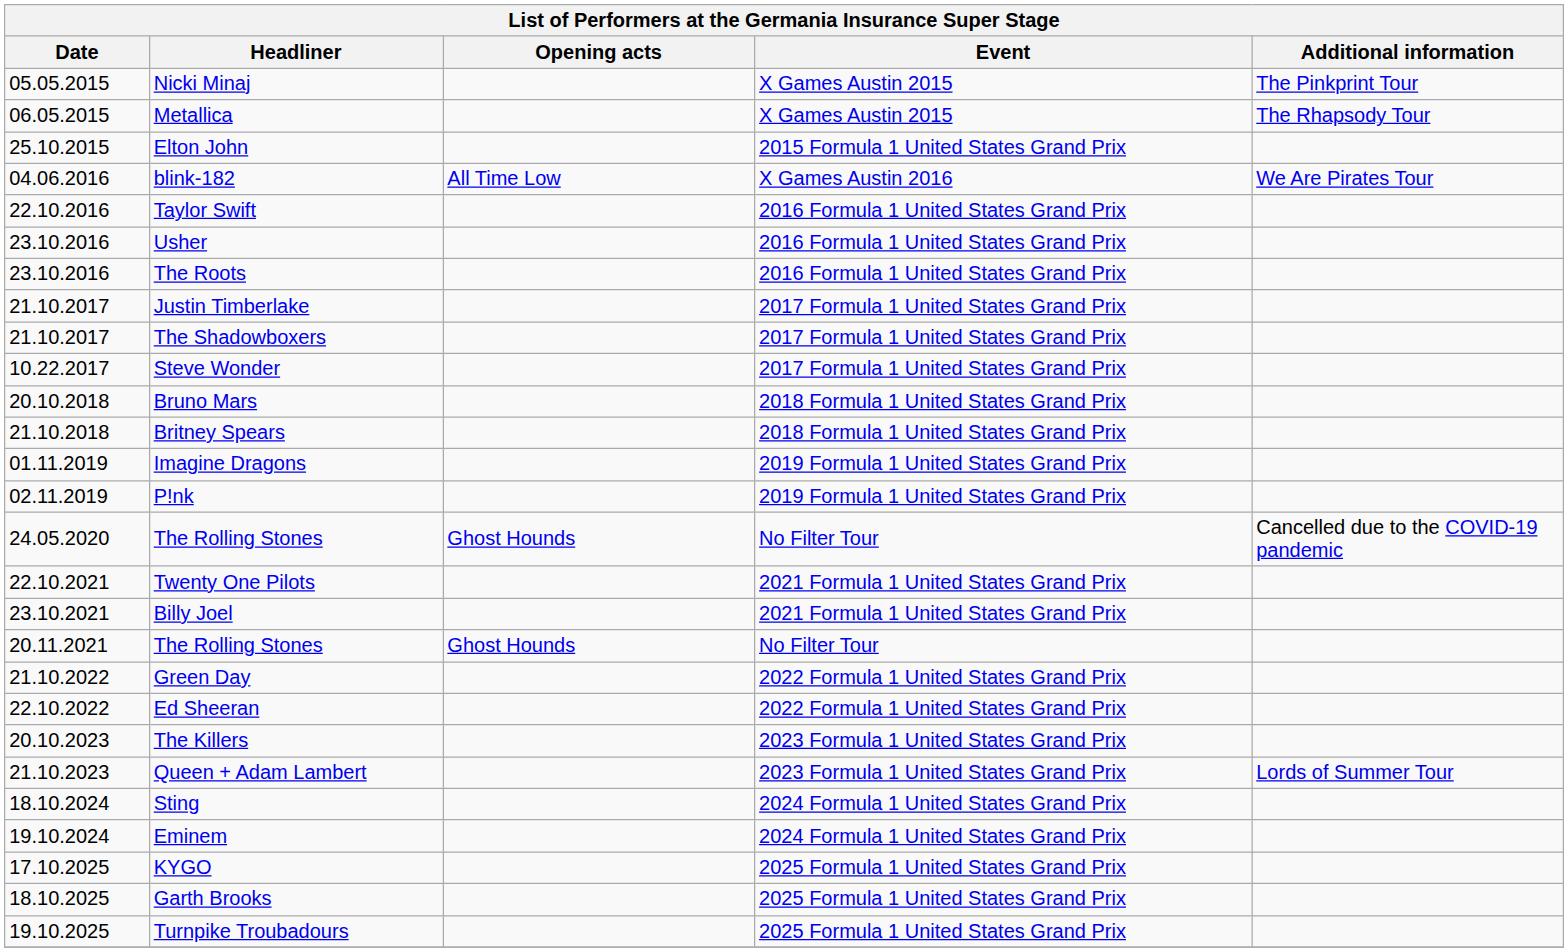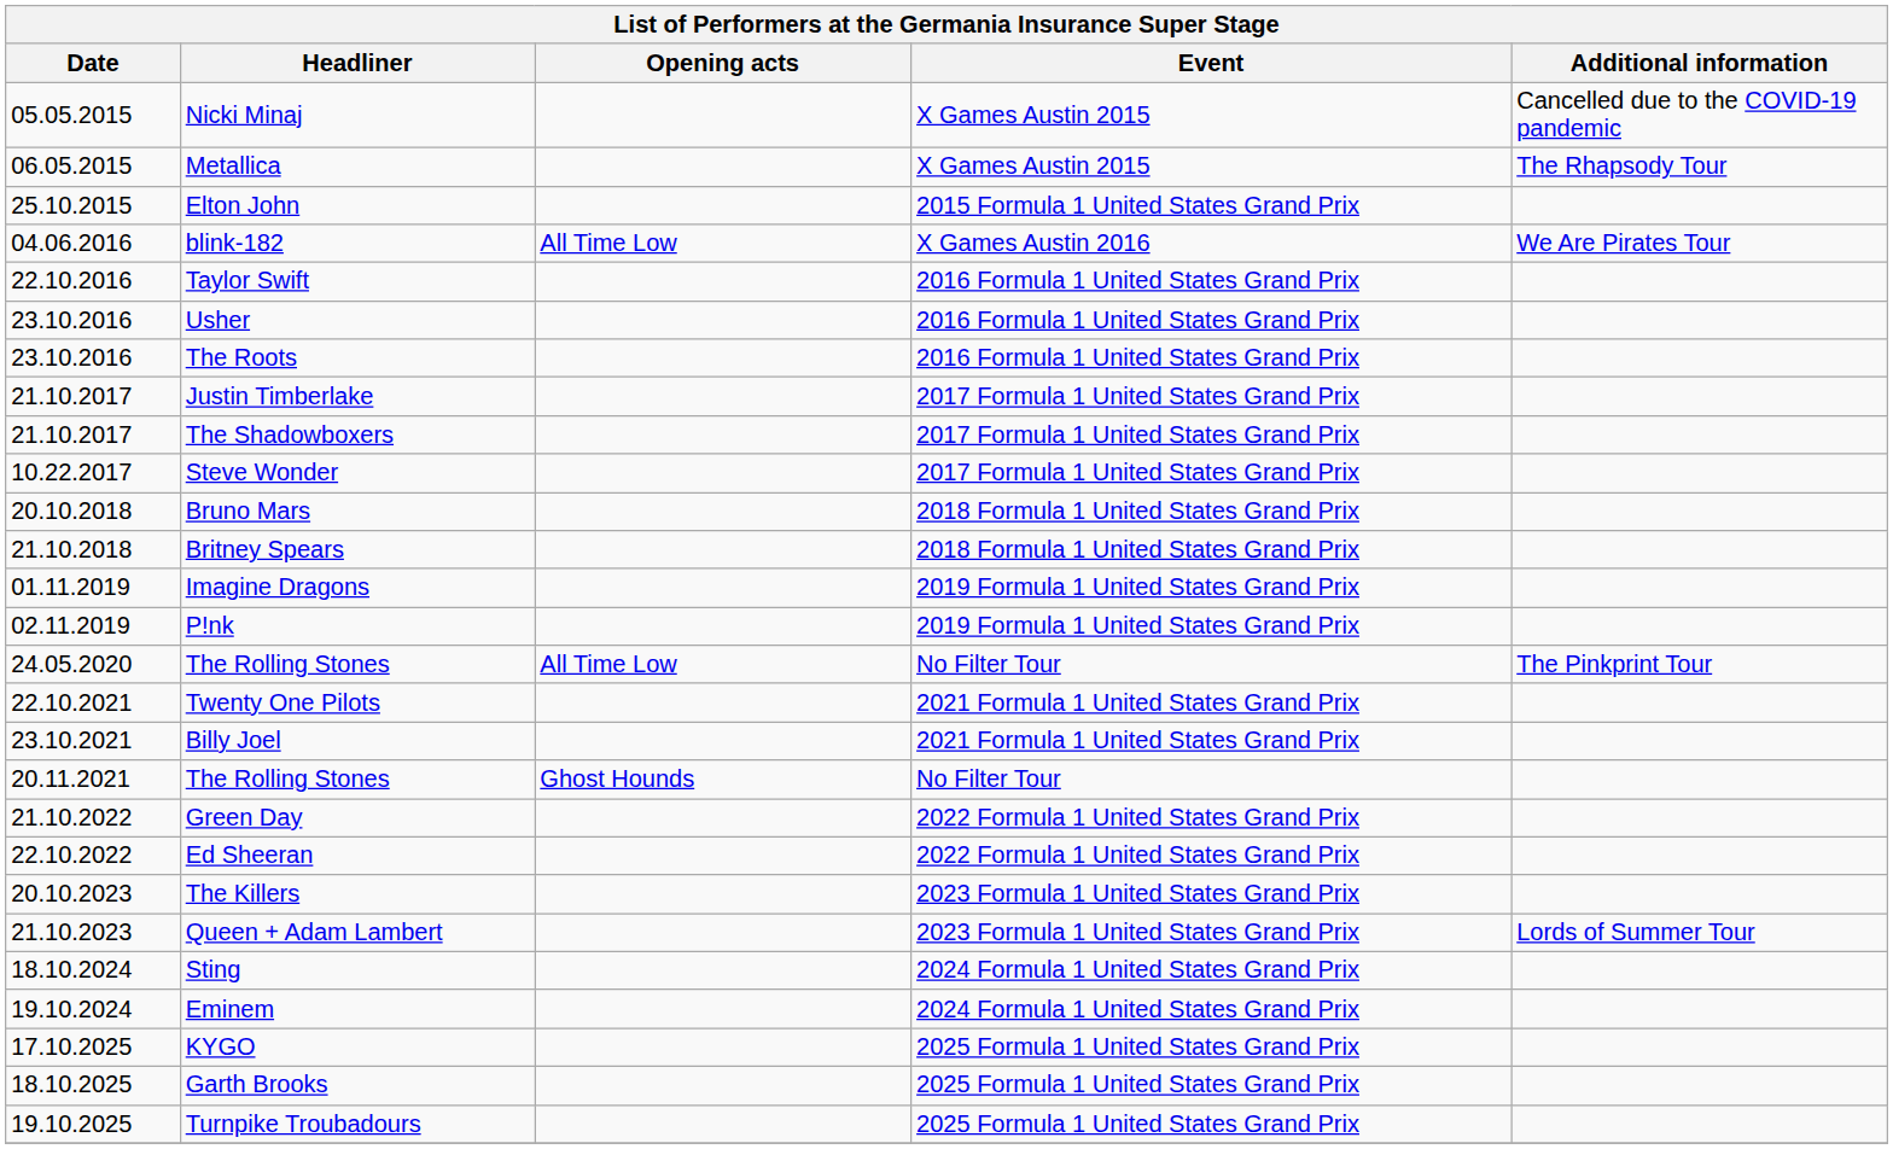 <table class="wikitable sortable mw-collapsible mw-collapsed">
 <tr>
 <th colspan="5" style="text-align:center;">List of Performers at the Germania Insurance Super Stage</th>
 </tr>
 <tr>
 <th>Date</th>
 <th>Headliner</th>
 <th class="unsortable" style="width:20%;">Opening acts</th>
 <th>Event</th>
 <th class="unsortable" style="width:20%;">Additional information</th>
 </tr>
 <tr>
 <td>05.05.2015</td>
 <td><a href='#'>Nicki Minaj</a></td>
 <td></td>
 <td><a href='#'>X Games Austin 2015</a></td>
-<td><a href='#'>The Pinkprint Tour</a></td>
+<td>Cancelled due to the <a href='#'>COVID-19 pandemic</a></td>
 </tr>
 <tr>
 <td>06.05.2015</td>
 <td><a href='#'>Metallica</a></td>
 <td></td>
 <td><a href='#'>X Games Austin 2015</a></td>
 <td><a href='#'>The Rhapsody Tour</a></td>
 </tr>
 <tr>
 <td>25.10.2015</td>
 <td><a href='#'>Elton John</a></td>
 <td></td>
 <td><a href='#'>2015 Formula 1 United States Grand Prix</a></td>
 <td></td>
 </tr>
 <tr>
 <td>04.06.2016</td>
 <td><a href='#'>blink-182</a></td>
 <td><a href='#'>All Time Low</a></td>
 <td><a href='#'>X Games Austin 2016</a></td>
 <td><a href='#'>We Are Pirates Tour</a></td>
 </tr>
 <tr>
 <td>22.10.2016</td>
 <td><a href='#'>Taylor Swift</a></td>
 <td></td>
 <td><a href='#'>2016 Formula 1 United States Grand Prix</a></td>
 <td></td>
 </tr>
 <tr>
 <td>23.10.2016</td>
 <td><a href='#'>Usher</a></td>
 <td></td>
 <td><a href='#'>2016 Formula 1 United States Grand Prix</a></td>
 <td></td>
 </tr>
 <tr>
 <td>23.10.2016</td>
 <td><a href='#'>The Roots</a></td>
 <td></td>
 <td><a href='#'>2016 Formula 1 United States Grand Prix</a></td>
 <td></td>
 </tr>
 <tr>
 <td>21.10.2017</td>
 <td><a href='#'>Justin Timberlake</a></td>
 <td></td>
 <td><a href='#'>2017 Formula 1 United States Grand Prix</a></td>
 <td></td>
 </tr>
 <tr>
 <td>21.10.2017</td>
 <td><a href='#'>The Shadowboxers</a></td>
 <td></td>
 <td><a href='#'>2017 Formula 1 United States Grand Prix</a></td>
 <td></td>
 </tr>
 <tr>
 <td>10.22.2017</td>
 <td><a href='#'>Steve Wonder</a></td>
 <td></td>
 <td><a href='#'>2017 Formula 1 United States Grand Prix</a></td>
 <td></td>
 </tr>
 <tr>
 <td>20.10.2018</td>
 <td><a href='#'>Bruno Mars</a></td>
 <td></td>
 <td><a href='#'>2018 Formula 1 United States Grand Prix</a></td>
 <td></td>
 </tr>
 <tr>
 <td>21.10.2018</td>
 <td><a href='#'>Britney Spears</a></td>
 <td></td>
 <td><a href='#'>2018 Formula 1 United States Grand Prix</a></td>
 <td></td>
 </tr>
 <tr>
 <td>01.11.2019</td>
 <td><a href='#'>Imagine Dragons</a></td>
 <td></td>
 <td><a href='#'>2019 Formula 1 United States Grand Prix</a></td>
 <td></td>
 </tr>
 <tr>
 <td>02.11.2019</td>
 <td><a href='#'>P!nk</a></td>
 <td></td>
 <td><a href='#'>2019 Formula 1 United States Grand Prix</a></td>
 <td></td>
 </tr>
 <tr>
 <td>24.05.2020</td>
 <td><a href='#'>The Rolling Stones</a></td>
-<td><a href='#'>Ghost Hounds</a></td>
+<td><a href='#'>All Time Low</a></td>
 <td><a href='#'>No Filter Tour</a></td>
-<td>Cancelled due to the <a href='#'>COVID-19 pandemic</a></td>
+<td><a href='#'>The Pinkprint Tour</a></td>
 </tr>
 <tr>
 <td>22.10.2021</td>
 <td><a href='#'>Twenty One Pilots</a></td>
 <td></td>
 <td><a href='#'>2021 Formula 1 United States Grand Prix</a></td>
 <td></td>
 </tr>
 <tr>
 <td>23.10.2021</td>
 <td><a href='#'>Billy Joel</a></td>
 <td></td>
 <td><a href='#'>2021 Formula 1 United States Grand Prix</a></td>
 <td></td>
 </tr>
 <tr>
 <td>20.11.2021</td>
 <td><a href='#'>The Rolling Stones</a></td>
 <td><a href='#'>Ghost Hounds</a></td>
 <td><a href='#'>No Filter Tour</a></td>
 <td></td>
 </tr>
 <tr>
 <td>21.10.2022</td>
 <td><a href='#'>Green Day</a></td>
 <td></td>
 <td><a href='#'>2022 Formula 1 United States Grand Prix</a></td>
 <td></td>
 </tr>
 <tr>
 <td>22.10.2022</td>
 <td><a href='#'>Ed Sheeran</a></td>
 <td></td>
 <td><a href='#'>2022 Formula 1 United States Grand Prix</a></td>
 <td></td>
 </tr>
 <tr>
 <td>20.10.2023</td>
 <td><a href='#'>The Killers</a></td>
 <td></td>
 <td><a href='#'>2023 Formula 1 United States Grand Prix</a></td>
 <td></td>
 </tr>
 <tr>
 <td>21.10.2023</td>
 <td><a href='#'>Queen + Adam Lambert</a></td>
 <td></td>
 <td><a href='#'>2023 Formula 1 United States Grand Prix</a></td>
 <td><a href='#'>Lords of Summer Tour</a></td>
 </tr>
 <tr>
 <td>18.10.2024</td>
 <td><a href='#'>Sting</a></td>
 <td></td>
 <td><a href='#'>2024 Formula 1 United States Grand Prix</a></td>
 <td></td>
 </tr>
 <tr>
 <td>19.10.2024</td>
 <td><a href='#'>Eminem</a></td>
 <td></td>
 <td><a href='#'>2024 Formula 1 United States Grand Prix</a></td>
 <td></td>
 </tr>
 <tr>
 <td>17.10.2025</td>
 <td><a href='#'>KYGO</a></td>
 <td></td>
 <td><a href='#'>2025 Formula 1 United States Grand Prix</a></td>
 <td></td>
 </tr>
 <tr>
 <td>18.10.2025</td>
 <td><a href='#'>Garth Brooks</a></td>
 <td></td>
 <td><a href='#'>2025 Formula 1 United States Grand Prix</a></td>
 <td></td>
 </tr>
 <tr>
 <td>19.10.2025</td>
 <td><a href='#'>Turnpike Troubadours</a></td>
 <td></td>
 <td><a href='#'>2025 Formula 1 United States Grand Prix</a></td>
 <td></td>
 </tr>
 <tr>
 </tr>
 </table>
